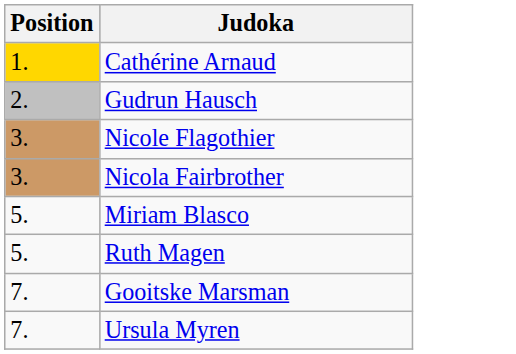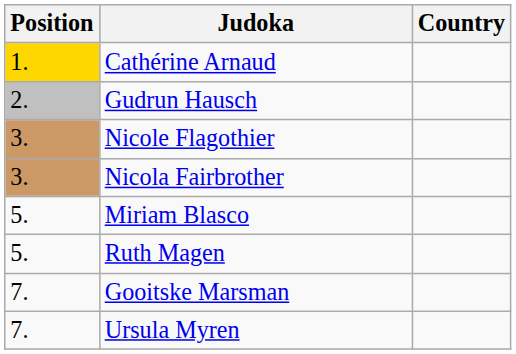 <table class=wikitable>
 <tr>
 <th width=10>Position</th>
 <th width=200>Judoka</th>
+<th width=10>Country</th>
 </tr>
 <tr>
 <td bgcolor=gold>1.</td>
 <td><a href='#'>Cathérine Arnaud</a></td>
+<td></td>
 </tr>
 <tr>
 <td bgcolor=silver>2.</td>
 <td><a href='#'>Gudrun Hausch</a></td>
+<td></td>
 </tr>
 <tr>
 <td bgcolor=CC9966>3.</td>
 <td><a href='#'>Nicole Flagothier</a></td>
+<td></td>
 </tr>
 <tr>
 <td bgcolor=CC9966>3.</td>
 <td><a href='#'>Nicola Fairbrother</a></td>
+<td></td>
 </tr>
 <tr>
 <td>5.</td>
 <td><a href='#'>Miriam Blasco</a></td>
+<td></td>
 </tr>
 <tr>
 <td>5.</td>
 <td><a href='#'>Ruth Magen</a></td>
+<td></td>
 </tr>
 <tr>
 <td>7.</td>
 <td><a href='#'>Gooitske Marsman</a></td>
+<td></td>
 </tr>
 <tr>
 <td>7.</td>
 <td><a href='#'>Ursula Myren</a></td>
+<td></td>
 </tr>
 </table>
